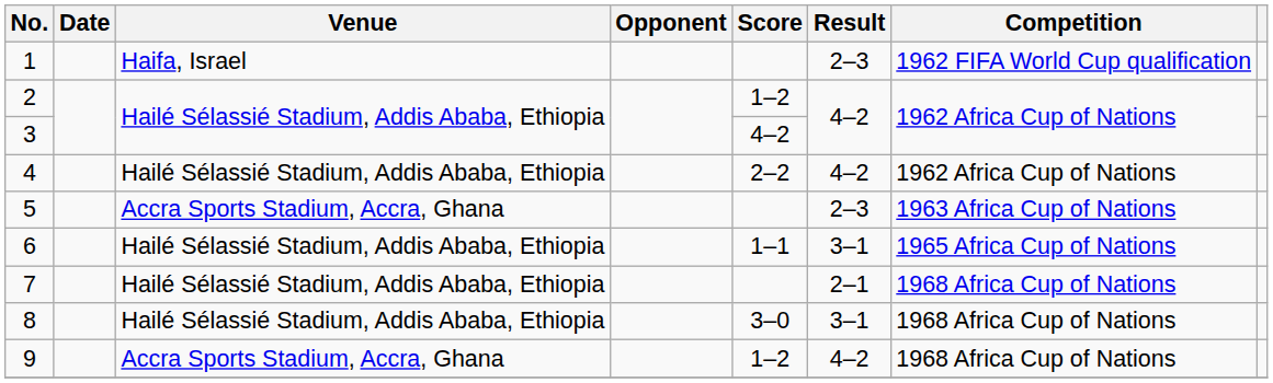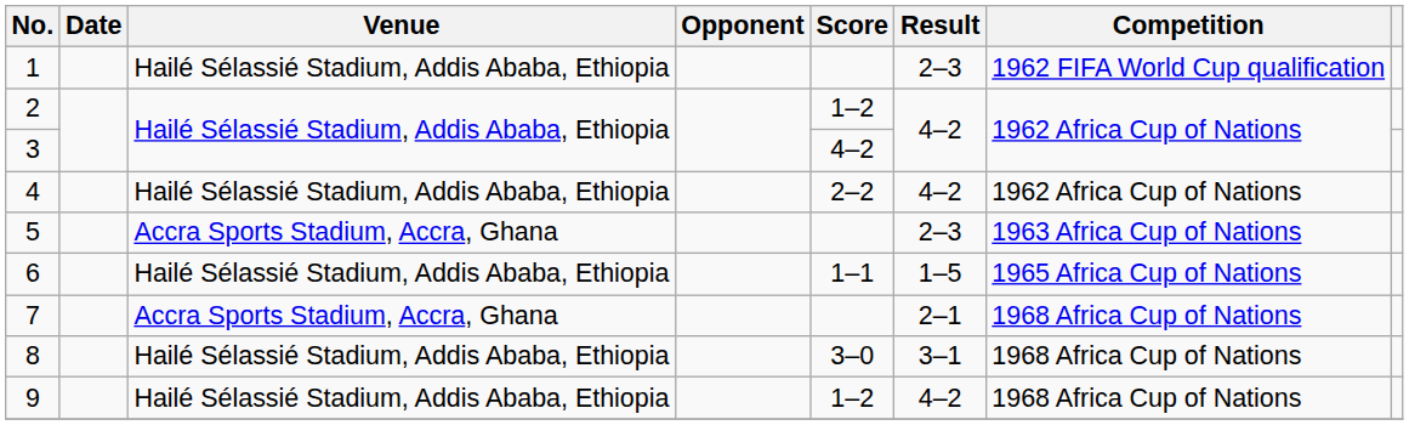 <table class="wikitable sortable">
 <tr>
 <th scope="col">No.</th>
 <th scope="col">Date</th>
 <th scope="col">Venue</th>
 <th scope="col">Opponent</th>
 <th scope="col">Score</th>
 <th scope="col">Result</th>
 <th scope="col">Competition</th>
 <th scope="col" class="unsortable"></th>
 </tr>
 <tr>
 <td align="center">1</td>
 <td></td>
-<td><a href='#'>Haifa</a>, Israel</td>
+<td>Hailé Sélassié Stadium, Addis Ababa, Ethiopia</td>
 <td></td>
 <td></td>
 <td align="center">2–3</td>
 <td><a href='#'>1962 FIFA World Cup qualification</a></td>
 <td></td>
 </tr>
 <tr>
 <td align="center">2</td>
 <td rowspan="2"></td>
 <td rowspan="2"><a href='#'>Hailé Sélassié Stadium</a>, <a href='#'>Addis Ababa</a>, Ethiopia</td>
 <td rowspan="2"></td>
 <td align="center">1–2</td>
 <td rowspan="2" align="center">4–2</td>
 <td rowspan="2"><a href='#'>1962 Africa Cup of Nations</a></td>
 <td></td>
 </tr>
 <tr>
 <td align="center">3</td>
 <td align="center">4–2</td>
 <td></td>
 </tr>
 <tr>
 <td align="center">4</td>
 <td></td>
 <td>Hailé Sélassié Stadium, Addis Ababa, Ethiopia</td>
 <td></td>
 <td align="center">2–2</td>
 <td align="center">4–2</td>
 <td>1962 Africa Cup of Nations</td>
 <td></td>
 </tr>
 <tr>
 <td align="center">5</td>
 <td></td>
 <td><a href='#'>Accra Sports Stadium</a>, <a href='#'>Accra</a>, Ghana</td>
 <td></td>
 <td align="center"></td>
 <td align="center">2–3</td>
 <td><a href='#'>1963 Africa Cup of Nations</a></td>
 <td></td>
 </tr>
 <tr>
 <td align="center">6</td>
 <td></td>
 <td>Hailé Sélassié Stadium, Addis Ababa, Ethiopia</td>
 <td></td>
 <td align="center">1–1</td>
-<td align="center">3–1</td>
+<td align="center">1–5</td>
 <td><a href='#'>1965 Africa Cup of Nations</a></td>
 <td></td>
 </tr>
 <tr>
 <td align="center">7</td>
 <td></td>
-<td>Hailé Sélassié Stadium, Addis Ababa, Ethiopia</td>
+<td><a href='#'>Accra Sports Stadium</a>, <a href='#'>Accra</a>, Ghana</td>
 <td></td>
 <td align="center"></td>
 <td align="center">2–1</td>
 <td><a href='#'>1968 Africa Cup of Nations</a></td>
 <td></td>
 </tr>
 <tr>
 <td align="center">8</td>
 <td></td>
 <td>Hailé Sélassié Stadium, Addis Ababa, Ethiopia</td>
 <td></td>
 <td align="center">3–0</td>
 <td align="center">3–1</td>
 <td>1968 Africa Cup of Nations</td>
 <td></td>
 </tr>
 <tr>
 <td align="center">9</td>
 <td></td>
-<td><a href='#'>Accra Sports Stadium</a>, <a href='#'>Accra</a>, Ghana</td>
+<td>Hailé Sélassié Stadium, Addis Ababa, Ethiopia</td>
 <td></td>
 <td align="center">1–2</td>
 <td align="center">4–2</td>
 <td>1968 Africa Cup of Nations</td>
 <td></td>
 </tr>
 <tr>
 </tr>
 </table>
